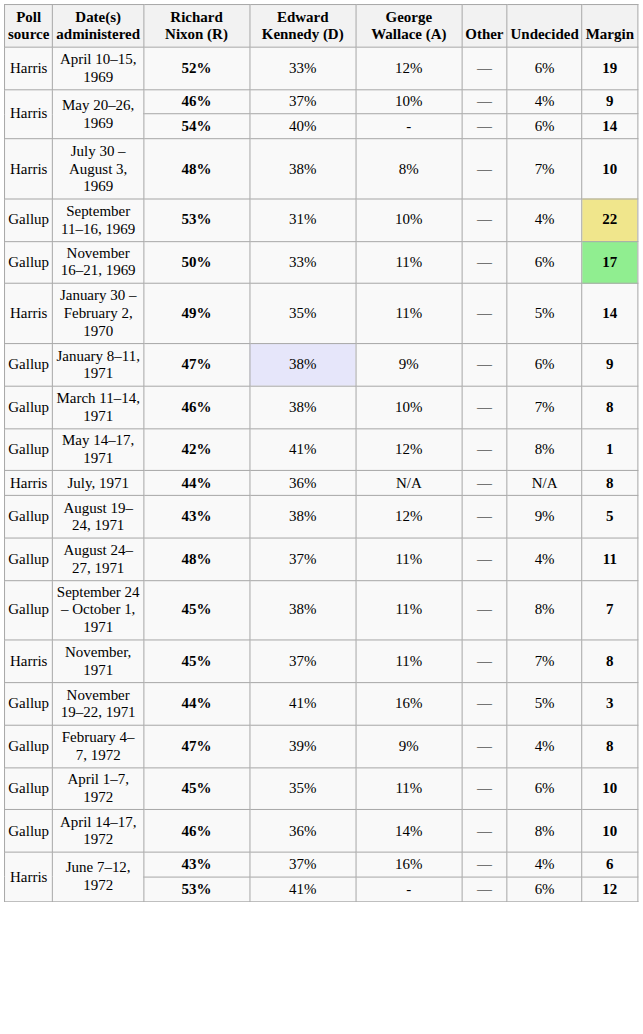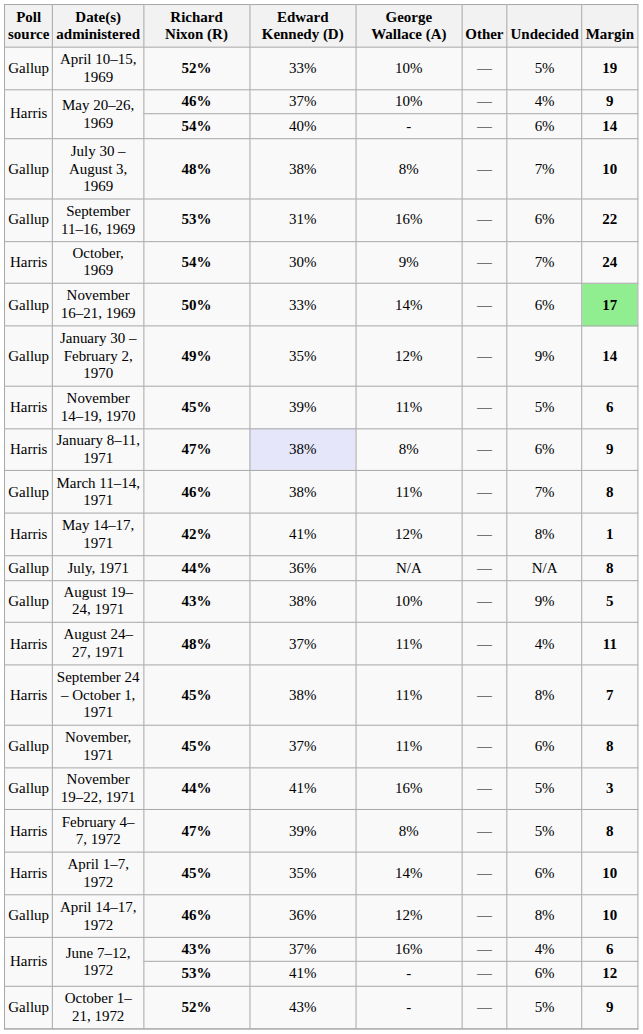 <table class="wikitable sortable" style="text-align:center;font-size:90%;line-height:17px">
 <tr valign= bottom>
 <th>Poll source</th>
 <th>Date(s)<br>administered</th>
 <th class="unsortable" style="width:100px;">Richard<br>Nixon (R)</th>
 <th class="unsortable" style="width:100px;">Edward<br>Kennedy (D)</th>
 <th class="unsortable" style="width:100px;">George<br>Wallace (A) </th>
 <th class="unsortable">Other</th>
 <th class="unsortable">Undecided</th>
 <th>Margin</th>
 </tr>
 <tr>
-<td align="center">Harris</td>
+<td align="center">Gallup</td>
 <td>April 10–15, 1969</td>
 <td><strong>52%</strong></td>
 <td align="center">33%</td>
-<td align="center">12%</td>
+<td align="center">10%</td>
 <td align="center">—</td>
-<td align="center">6%</td>
+<td align="center">5%</td>
 <td><strong>19</strong></td>
 </tr>
 <tr>
 <td rowspan=2 align="center">Harris</td>
 <td rowspan=2>May 20–26, 1969</td>
 <td><strong>46%</strong></td>
 <td align="center">37%</td>
 <td align="center">10%</td>
 <td align="center">—</td>
 <td align="center">4%</td>
 <td><strong>9</strong></td>
 </tr>
 <tr>
 <td><strong>54%</strong></td>
 <td align="center">40%</td>
 <td align="center">-</td>
 <td align="center">—</td>
 <td align="center">6%</td>
 <td><strong>14</strong></td>
 </tr>
 <tr>
-<td align="center">Harris</td>
+<td align="center">Gallup</td>
 <td>July 30 – August 3, 1969</td>
 <td><strong>48%</strong></td>
 <td align="center">38%</td>
 <td align="center">8%</td>
 <td align="center">—</td>
 <td align="center">7%</td>
 <td><strong>10</strong></td>
 </tr>
 <tr>
 <td align="center">Gallup</td>
 <td>September 11–16, 1969</td>
 <td><strong>53%</strong></td>
 <td align="center">31%</td>
-<td align="center">10%</td>
+<td align="center">16%</td>
 <td align="center">—</td>
-<td align="center">4%</td>
-<td style="background: khaki;"><strong>22</strong></td>
+<td align="center">6%</td>
+<td><strong>22</strong></td>
+</tr>
+<tr>
+<td align="center">Harris</td>
+<td>October, 1969</td>
+<td><strong>54%</strong></td>
+<td align="center">30%</td>
+<td align="center">9%</td>
+<td align="center">—</td>
+<td align="center">7%</td>
+<td><strong>24</strong></td>
 </tr>
 <tr>
 <td align="center">Gallup</td>
 <td>November 16–21, 1969</td>
 <td><strong>50%</strong></td>
 <td align="center">33%</td>
-<td align="center">11%</td>
+<td align="center">14%</td>
 <td align="center">—</td>
 <td align="center">6%</td>
 <td style="background: lightgreen;"><strong>17</strong></td>
 </tr>
 <tr>
-<td align="center">Harris</td>
+<td align="center">Gallup</td>
 <td>January 30 – February 2, 1970</td>
 <td><strong>49%</strong></td>
 <td align="center">35%</td>
+<td align="center">12%</td>
+<td align="center">—</td>
+<td align="center">9%</td>
+<td><strong>14</strong></td>
+</tr>
+<tr>
+<td align="center">Harris</td>
+<td>November 14–19, 1970</td>
+<td><strong>45%</strong></td>
+<td align="center">39%</td>
 <td align="center">11%</td>
 <td align="center">—</td>
 <td align="center">5%</td>
-<td><strong>14</strong></td>
+<td><strong>6</strong></td>
 </tr>
 <tr>
-<td align="center">Gallup</td>
+<td align="center">Harris</td>
 <td>January 8–11, 1971</td>
 <td><strong>47%</strong></td>
 <td align="center" style="background: lavender;">38%</td>
-<td align="center">9%</td>
+<td align="center">8%</td>
 <td align="center">—</td>
 <td align="center">6%</td>
 <td><strong>9</strong></td>
 </tr>
 <tr>
 <td align="center">Gallup</td>
 <td>March 11–14, 1971</td>
 <td><strong>46%</strong></td>
 <td align="center">38%</td>
-<td align="center">10%</td>
+<td align="center">11%</td>
 <td align="center">—</td>
 <td align="center">7%</td>
 <td><strong>8</strong></td>
 </tr>
 <tr>
-<td align="center">Gallup</td>
+<td align="center">Harris</td>
 <td>May 14–17, 1971</td>
 <td><strong>42%</strong></td>
 <td align="center">41%</td>
 <td align="center">12%</td>
 <td align="center">—</td>
 <td align="center">8%</td>
 <td><strong>1</strong></td>
 </tr>
 <tr>
-<td align="center">Harris</td>
+<td align="center">Gallup</td>
 <td>July, 1971</td>
 <td><strong>44%</strong></td>
 <td align="center">36%</td>
 <td align="center">N/A</td>
 <td align="center">—</td>
 <td align="center">N/A</td>
 <td><strong>8</strong></td>
 </tr>
 <tr>
 <td align="center">Gallup</td>
 <td>August 19–24, 1971</td>
 <td><strong>43%</strong></td>
 <td align="center">38%</td>
-<td align="center">12%</td>
+<td align="center">10%</td>
 <td align="center">—</td>
 <td align="center">9%</td>
 <td><strong>5</strong></td>
 </tr>
 <tr>
-<td align="center">Gallup</td>
+<td align="center">Harris</td>
 <td>August 24–27, 1971</td>
 <td><strong>48%</strong></td>
 <td align="center">37%</td>
 <td align="center">11%</td>
 <td align="center">—</td>
 <td align="center">4%</td>
 <td><strong>11</strong></td>
 </tr>
 <tr>
-<td align="center">Gallup</td>
+<td align="center">Harris</td>
 <td>September 24 – October 1, 1971</td>
 <td><strong>45%</strong></td>
 <td align="center">38%</td>
 <td align="center">11%</td>
 <td align="center">—</td>
 <td align="center">8%</td>
 <td><strong>7</strong></td>
 </tr>
 <tr>
-<td align="center">Harris</td>
+<td align="center">Gallup</td>
 <td>November, 1971</td>
 <td><strong>45%</strong></td>
 <td align="center">37%</td>
 <td align="center">11%</td>
 <td align="center">—</td>
-<td align="center">7%</td>
+<td align="center">6%</td>
 <td><strong>8</strong></td>
 </tr>
 <tr>
 <td align="center">Gallup</td>
 <td>November 19–22, 1971</td>
 <td><strong>44%</strong></td>
 <td align="center">41%</td>
 <td align="center">16%</td>
 <td align="center">—</td>
 <td align="center">5%</td>
 <td><strong>3</strong></td>
 </tr>
 <tr>
-<td align="center">Gallup</td>
+<td align="center">Harris</td>
 <td>February 4–7, 1972</td>
 <td><strong>47%</strong></td>
 <td align="center">39%</td>
-<td align="center">9%</td>
+<td align="center">8%</td>
 <td align="center">—</td>
-<td align="center">4%</td>
+<td align="center">5%</td>
 <td><strong>8</strong></td>
 </tr>
 <tr>
-<td align="center">Gallup</td>
+<td align="center">Harris</td>
 <td>April 1–7, 1972</td>
 <td><strong>45%</strong></td>
 <td align="center">35%</td>
-<td align="center">11%</td>
+<td align="center">14%</td>
 <td align="center">—</td>
 <td align="center">6%</td>
 <td><strong>10</strong></td>
 </tr>
 <tr>
 <td align="center">Gallup</td>
 <td>April 14–17, 1972</td>
 <td><strong>46%</strong></td>
 <td align="center">36%</td>
-<td align="center">14%</td>
+<td align="center">12%</td>
 <td align="center">—</td>
 <td align="center">8%</td>
 <td><strong>10</strong></td>
 </tr>
 <tr>
 <td rowspan=2 align="center">Harris</td>
 <td rowspan=2>June 7–12, 1972</td>
 <td><strong>43%</strong></td>
 <td align="center">37%</td>
 <td align="center">16%</td>
 <td align="center">—</td>
 <td align="center">4%</td>
 <td><strong>6</strong></td>
 </tr>
 <tr>
 <td><strong>53%</strong></td>
 <td align="center">41%</td>
 <td align="center">-</td>
 <td align="center">—</td>
 <td align="center">6%</td>
 <td><strong>12</strong></td>
 </tr>
 <tr>
+<td align="center">Gallup</td>
+<td>October 1–21, 1972</td>
+<td><strong>52%</strong></td>
+<td align="center">43%</td>
+<td align="center">-</td>
+<td align="center">—</td>
+<td align="center">5%</td>
+<td><strong>9</strong></td>
+</tr>
+<tr>
 </tr>
 </table>
